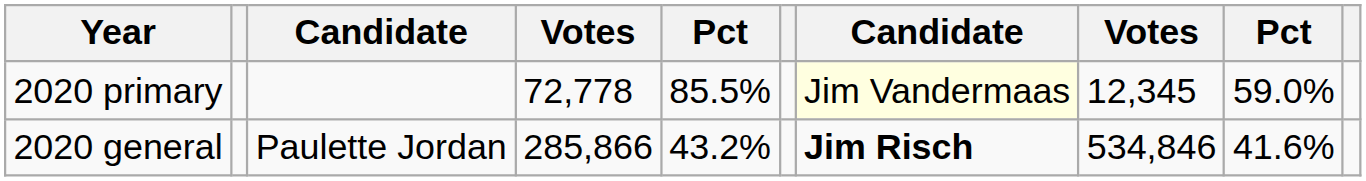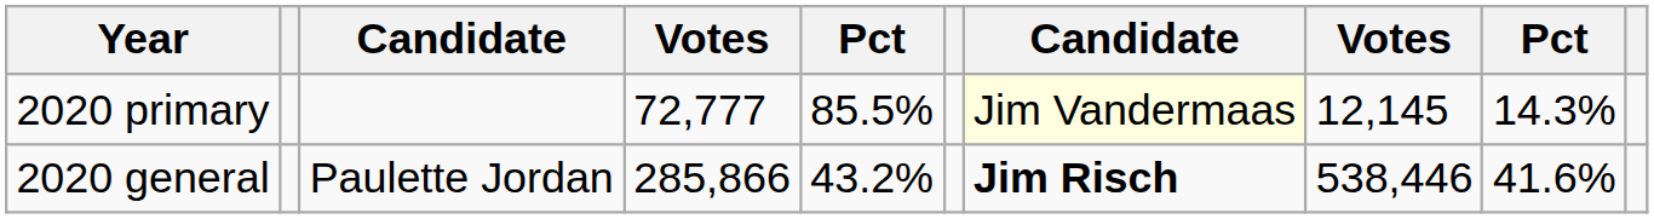 <table class="wikitable">
 <tr>
 <th>Year</th>
 <th></th>
 <th>Candidate</th>
 <th>Votes</th>
 <th>Pct</th>
 <th></th>
 <th>Candidate</th>
 <th>Votes</th>
 <th>Pct</th>
 <th></th>
 </tr>
 <tr>
 <td>2020 primary</td>
 <td></td>
 <td></td>
-<td>72,778</td>
+<td>72,777</td>
 <td>85.5%</td>
 <td></td>
 <td style="background: lightyellow;">Jim Vandermaas</td>
-<td>12,345</td>
-<td>59.0%</td>
+<td>12,145</td>
+<td>14.3%</td>
 <td></td>
 </tr>
 <tr>
 <td>2020 general</td>
 <td></td>
 <td>Paulette Jordan</td>
 <td>285,866</td>
 <td>43.2%</td>
 <td></td>
 <td><strong>Jim Risch</strong></td>
-<td>534,846</td>
+<td>538,446</td>
 <td>41.6%</td>
 <td></td>
 </tr>
 </table>
